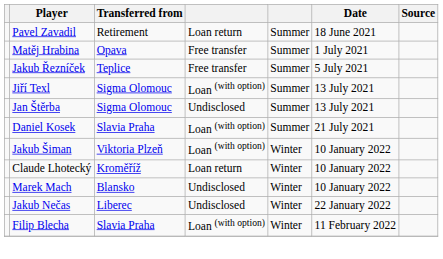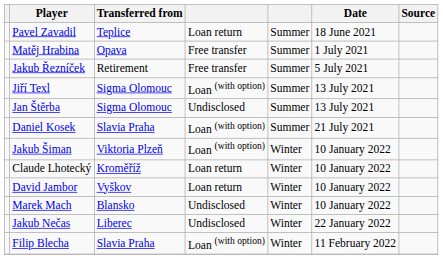 <table class="wikitable plainrowheaders sortable">
 <tr>
 <th></th>
 <th scope=col>Player</th>
 <th scope=col>Transferred from</th>
 <th></th>
 <th></th>
 <th scope=col>Date</th>
 <th scope=col>Source</th>
 </tr>
 <tr>
 <td align=center></td>
 <td align="left"> <a href='#'>Pavel Zavadil</a></td>
-<td align="left">Retirement</td>
+<td align="left"> <a href='#'>Teplice</a></td>
 <td>Loan return</td>
 <td>Summer</td>
 <td>18 June 2021</td>
 <td></td>
 </tr>
 <tr>
 <td align=center></td>
 <td align="left"> <a href='#'>Matěj Hrabina</a></td>
 <td align="left"> <a href='#'>Opava</a></td>
 <td>Free transfer</td>
 <td>Summer</td>
 <td>1 July 2021</td>
 <td></td>
 </tr>
 <tr>
 <td align=center></td>
 <td align="left"> <a href='#'>Jakub Řezníček</a></td>
-<td align="left"> <a href='#'>Teplice</a></td>
+<td align="left">Retirement</td>
 <td>Free transfer</td>
 <td>Summer</td>
 <td>5 July 2021</td>
 <td></td>
 </tr>
 <tr>
 <td align=center></td>
 <td align="left"> <a href='#'>Jiří Texl</a></td>
 <td align="left"> <a href='#'>Sigma Olomouc</a></td>
 <td>Loan <sup>(with option)</sup></td>
 <td>Summer</td>
 <td>13 July 2021</td>
 <td></td>
 </tr>
 <tr>
 <td align=center></td>
 <td align="left"> <a href='#'>Jan Štěrba</a></td>
 <td align="left"> <a href='#'>Sigma Olomouc</a></td>
 <td>Undisclosed</td>
 <td>Summer</td>
 <td>13 July 2021</td>
 <td></td>
 </tr>
 <tr>
 <td align=center></td>
 <td align="left"> <a href='#'>Daniel Kosek</a></td>
 <td align="left"> <a href='#'>Slavia Praha</a></td>
 <td>Loan <sup>(with option)</sup></td>
 <td>Summer</td>
 <td>21 July 2021</td>
 <td></td>
 </tr>
 <tr>
 <td align=center></td>
 <td align="left"> <a href='#'>Jakub Šiman</a></td>
 <td align="left"> <a href='#'>Viktoria Plzeň</a></td>
 <td>Loan <sup>(with option)</sup></td>
 <td>Winter</td>
 <td>10 January 2022</td>
 <td></td>
 </tr>
 <tr>
 <td align=center></td>
 <td align="left"> Claude Lhotecký</td>
 <td align="left"> <a href='#'>Kroměříž</a></td>
 <td>Loan return</td>
 <td>Winter</td>
 <td>10 January 2022</td>
 <td></td>
 </tr>
 <tr>
 <td align=center></td>
+<td align="left"> <a href='#'>David Jambor</a></td>
+<td align="left"> <a href='#'>Vyškov</a></td>
+<td>Loan return</td>
+<td>Winter</td>
+<td>10 January 2022</td>
+<td></td>
+</tr>
+<tr>
+<td align=center></td>
 <td align="left"> <a href='#'>Marek Mach</a></td>
 <td align="left"> <a href='#'>Blansko</a></td>
 <td>Undisclosed</td>
 <td>Winter</td>
 <td>10 January 2022</td>
 <td></td>
 </tr>
 <tr>
 <td align=center></td>
 <td align="left"> <a href='#'>Jakub Nečas</a></td>
 <td align="left"> <a href='#'>Liberec</a></td>
 <td>Undisclosed</td>
 <td>Winter</td>
 <td>22 January 2022</td>
 <td></td>
 </tr>
 <tr>
 <td align=center></td>
 <td align="left"> <a href='#'>Filip Blecha</a></td>
 <td align="left"> <a href='#'>Slavia Praha</a></td>
 <td>Loan <sup>(with option)</sup></td>
 <td>Winter</td>
 <td>11 February 2022</td>
 <td></td>
 </tr>
 <tr>
 </tr>
 </table>
